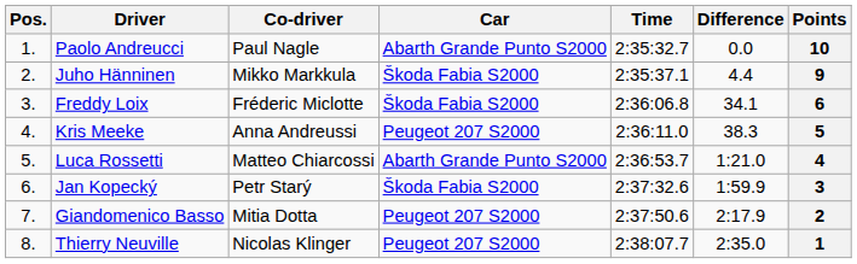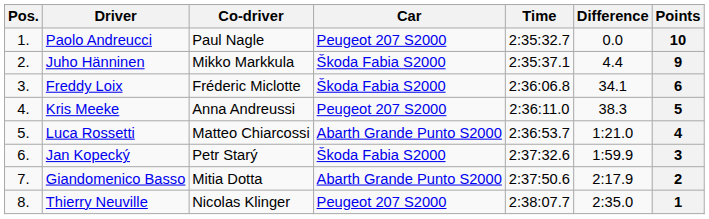 <table class="wikitable" style="text-align: center; font-size: 90%; max-width: 950px;">
 <tr>
 <th>Pos.</th>
 <th>Driver</th>
 <th>Co-driver</th>
 <th>Car</th>
 <th>Time</th>
 <th>Difference</th>
 <th>Points</th>
 </tr>
 <tr>
 <td>1.</td>
 <td align="left"> <a href='#'>Paolo Andreucci</a></td>
 <td align="left"> Paul Nagle</td>
-<td align="left"><a href='#'>Abarth Grande Punto S2000</a></td>
+<td align="left"><a href='#'>Peugeot 207 S2000</a></td>
 <td>2:35:32.7</td>
 <td>0.0</td>
 <th>10</th>
 </tr>
 <tr>
 <td>2.</td>
 <td align="left"> <a href='#'>Juho Hänninen</a></td>
 <td align="left"> Mikko Markkula</td>
 <td align="left"><a href='#'>Škoda Fabia S2000</a></td>
 <td>2:35:37.1</td>
 <td>4.4</td>
 <th>9</th>
 </tr>
 <tr>
 <td>3.</td>
 <td align="left"> <a href='#'>Freddy Loix</a></td>
 <td align="left"> Fréderic Miclotte</td>
 <td align="left"><a href='#'>Škoda Fabia S2000</a></td>
 <td>2:36:06.8</td>
 <td>34.1</td>
 <th>6</th>
 </tr>
 <tr>
 <td>4.</td>
 <td align="left"> <a href='#'>Kris Meeke</a></td>
 <td align="left"> Anna Andreussi</td>
 <td align="left"><a href='#'>Peugeot 207 S2000</a></td>
 <td>2:36:11.0</td>
 <td>38.3</td>
 <th>5</th>
 </tr>
 <tr>
 <td>5.</td>
 <td align="left"> <a href='#'>Luca Rossetti</a></td>
 <td align="left"> Matteo Chiarcossi</td>
 <td align="left"><a href='#'>Abarth Grande Punto S2000</a></td>
 <td>2:36:53.7</td>
 <td>1:21.0</td>
 <th>4</th>
 </tr>
 <tr>
 <td>6.</td>
 <td align="left"> <a href='#'>Jan Kopecký</a></td>
 <td align="left"> Petr Starý</td>
 <td align="left"><a href='#'>Škoda Fabia S2000</a></td>
 <td>2:37:32.6</td>
 <td>1:59.9</td>
 <th>3</th>
 </tr>
 <tr>
 <td>7.</td>
 <td align="left"> <a href='#'>Giandomenico Basso</a></td>
 <td align="left"> Mitia Dotta</td>
-<td align="left"><a href='#'>Peugeot 207 S2000</a></td>
+<td align="left"><a href='#'>Abarth Grande Punto S2000</a></td>
 <td>2:37:50.6</td>
 <td>2:17.9</td>
 <th>2</th>
 </tr>
 <tr>
 <td>8.</td>
 <td align="left"> <a href='#'>Thierry Neuville</a></td>
 <td align="left"> Nicolas Klinger</td>
 <td align="left"><a href='#'>Peugeot 207 S2000</a></td>
 <td>2:38:07.7</td>
 <td>2:35.0</td>
 <th>1</th>
 </tr>
 </table>
